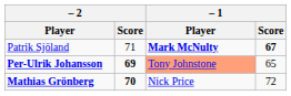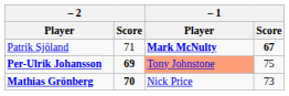 <table class=wikitable>
 <tr>
 <th colspan=2> – 2</th>
 <th colspan=2> – 1</th>
 </tr>
 <tr>
 <th width=155>Player</th>
 <th>Score</th>
 <th width=155>Player</th>
 <th>Score</th>
 </tr>
 <tr>
 <td><a href='#'>Patrik Sjöland</a></td>
 <td align=center>71</td>
 <td><strong><a href='#'>Mark McNulty</a></strong></td>
 <td align=center><strong>67</strong></td>
 </tr>
 <tr>
 <td><strong><a href='#'>Per-Ulrik Johansson</a></strong></td>
 <td align=center><strong>69</strong></td>
 <td style="background: lightsalmon;"><a href='#'>Tony Johnstone</a></td>
-<td align=center>65</td>
+<td align=center>75</td>
 </tr>
 <tr>
 <td><strong><a href='#'>Mathias Grönberg</a></strong></td>
 <td align=center><strong>70</strong></td>
 <td><a href='#'>Nick Price</a></td>
-<td align=center>72</td>
+<td align=center>73</td>
 </tr>
 </table>
